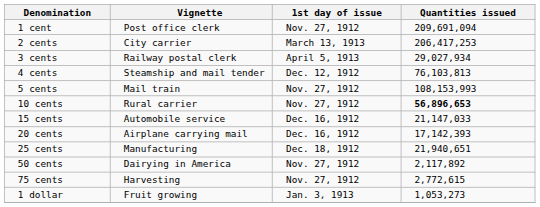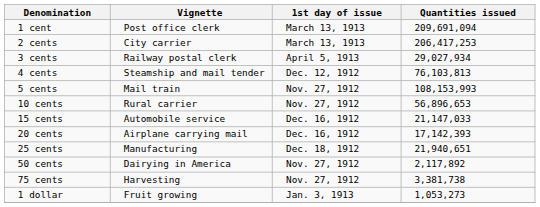 <table class="wikitable">
 <tr>
 <th>   Denomination   </th>
 <th>   Vignette</th>
 <th>   1st day of issue   </th>
 <th>   Quantities issued   </th>
 </tr>
 <tr>
 <td>  1 cent</td>
 <td>  Post office clerk</td>
-<td>  Nov. 27, 1912</td>
+<td>  March 13, 1913</td>
 <td>  209,691,094</td>
 </tr>
 <tr>
 <td>  2 cents</td>
 <td>  City carrier</td>
 <td>  March 13, 1913</td>
 <td>  206,417,253</td>
 </tr>
 <tr>
 <td>  3 cents</td>
 <td>  Railway postal clerk</td>
 <td>  April 5, 1913</td>
 <td>  29,027,934</td>
 </tr>
 <tr>
 <td>  4 cents</td>
 <td>  Steamship and mail tender </td>
 <td>  Dec. 12, 1912</td>
 <td>  76,103,813</td>
 </tr>
 <tr>
 <td>  5 cents</td>
 <td>  Mail train</td>
 <td>  Nov. 27, 1912</td>
 <td>  108,153,993</td>
 </tr>
 <tr>
 <td>  10 cents</td>
 <td>  Rural carrier</td>
 <td>  Nov. 27, 1912</td>
-<td><strong>  56,896,653</strong></td>
+<td>  56,896,653</td>
 </tr>
 <tr>
 <td>  15 cents</td>
 <td>  Automobile service</td>
 <td>  Dec. 16, 1912</td>
 <td>  21,147,033</td>
 </tr>
 <tr>
 <td>  20 cents</td>
 <td>  Airplane carrying mail</td>
 <td>  Dec. 16, 1912</td>
 <td>  17,142,393</td>
 </tr>
 <tr>
 <td>  25 cents</td>
 <td>  Manufacturing</td>
 <td>  Dec. 18, 1912</td>
 <td>  21,940,651</td>
 </tr>
 <tr>
 <td>  50 cents</td>
 <td>  Dairying in America</td>
 <td>  Nov. 27, 1912</td>
 <td>  2,117,892</td>
 </tr>
 <tr>
 <td>  75 cents</td>
 <td>  Harvesting</td>
 <td>  Nov. 27, 1912</td>
-<td>  2,772,615</td>
+<td>  3,381,738</td>
 </tr>
 <tr>
 <td>  1 dollar</td>
 <td>  Fruit growing</td>
 <td>  Jan. 3, 1913</td>
 <td>  1,053,273 </td>
 </tr>
 <tr>
 </tr>
 </table>
